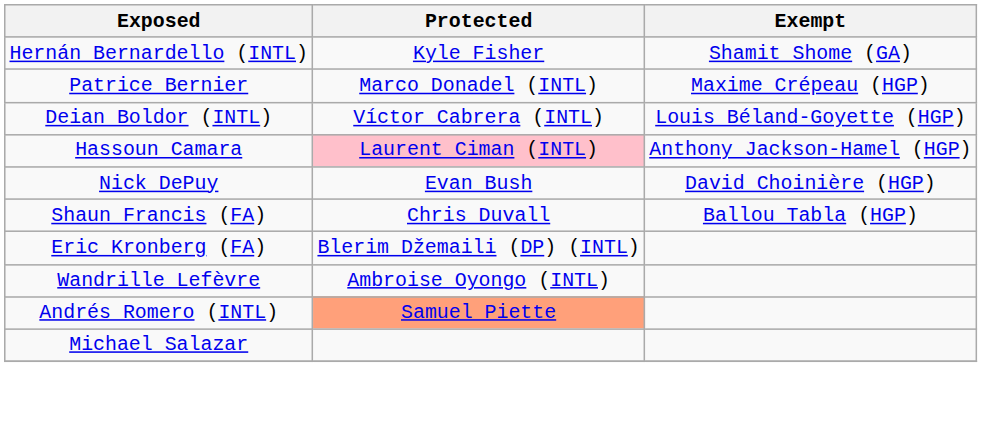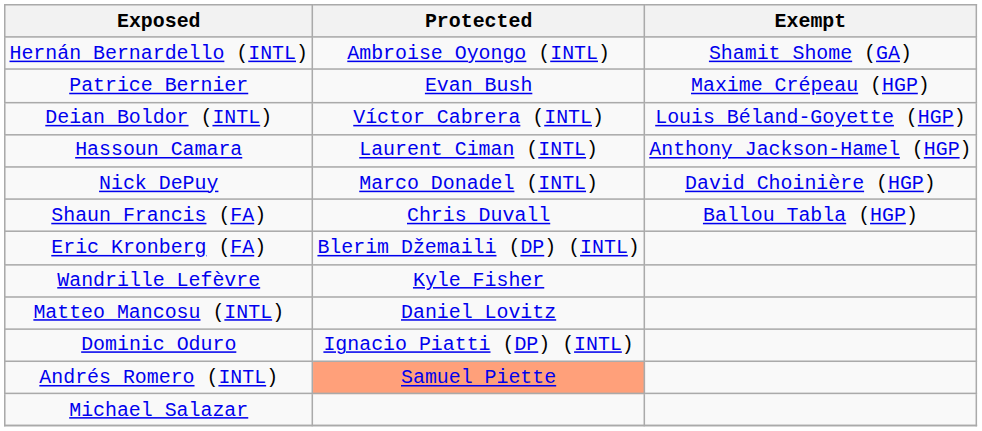 <table class="wikitable" style="text-align:center">
 <tr>
 <th>Exposed</th>
 <th>Protected</th>
 <th>Exempt</th>
 </tr>
 <tr>
 <td><a href='#'>Hernán Bernardello</a> (<a href='#'>INTL</a>)</td>
-<td><a href='#'>Kyle Fisher</a></td>
+<td><a href='#'>Ambroise Oyongo</a> (<a href='#'>INTL</a>)</td>
 <td><a href='#'>Shamit Shome</a> (<a href='#'>GA</a>)</td>
 </tr>
 <tr>
 <td><a href='#'>Patrice Bernier</a></td>
-<td><a href='#'>Marco Donadel</a> (<a href='#'>INTL</a>)</td>
+<td><a href='#'>Evan Bush</a></td>
 <td><a href='#'>Maxime Crépeau</a> (<a href='#'>HGP</a>)</td>
 </tr>
 <tr>
 <td><a href='#'>Deian Boldor</a> (<a href='#'>INTL</a>)</td>
 <td><a href='#'>Víctor Cabrera</a> (<a href='#'>INTL</a>)</td>
 <td><a href='#'>Louis Béland-Goyette</a> (<a href='#'>HGP</a>)</td>
 </tr>
 <tr>
 <td><a href='#'>Hassoun Camara</a></td>
-<td style="background: pink;"><a href='#'>Laurent Ciman</a> (<a href='#'>INTL</a>)</td>
+<td><a href='#'>Laurent Ciman</a> (<a href='#'>INTL</a>)</td>
 <td><a href='#'>Anthony Jackson-Hamel</a> (<a href='#'>HGP</a>)</td>
 </tr>
 <tr>
 <td><a href='#'>Nick DePuy</a></td>
-<td><a href='#'>Evan Bush</a></td>
+<td><a href='#'>Marco Donadel</a> (<a href='#'>INTL</a>)</td>
 <td><a href='#'>David Choinière</a> (<a href='#'>HGP</a>)</td>
 </tr>
 <tr>
 <td><a href='#'>Shaun Francis</a> (<a href='#'>FA</a>)</td>
 <td><a href='#'>Chris Duvall</a></td>
 <td><a href='#'>Ballou Tabla</a> (<a href='#'>HGP</a>)</td>
 </tr>
 <tr>
 <td><a href='#'>Eric Kronberg</a> (<a href='#'>FA</a>)</td>
 <td><a href='#'>Blerim Džemaili</a> (<a href='#'>DP</a>) (<a href='#'>INTL</a>)</td>
 <td></td>
 </tr>
 <tr>
 <td><a href='#'>Wandrille Lefèvre</a></td>
-<td><a href='#'>Ambroise Oyongo</a> (<a href='#'>INTL</a>)</td>
+<td><a href='#'>Kyle Fisher</a></td>
+<td></td>
+</tr>
+<tr>
+<td><a href='#'>Matteo Mancosu</a> (<a href='#'>INTL</a>)</td>
+<td><a href='#'>Daniel Lovitz</a></td>
+<td></td>
+</tr>
+<tr>
+<td><a href='#'>Dominic Oduro</a></td>
+<td><a href='#'>Ignacio Piatti</a> (<a href='#'>DP</a>) (<a href='#'>INTL</a>)</td>
 <td></td>
 </tr>
 <tr>
 <td><a href='#'>Andrés Romero</a> (<a href='#'>INTL</a>)</td>
 <td style="background: lightsalmon;"><a href='#'>Samuel Piette</a></td>
 <td></td>
 </tr>
 <tr>
 <td><a href='#'>Michael Salazar</a></td>
 <td></td>
 <td></td>
 </tr>
 <tr>
 </tr>
 </table>
